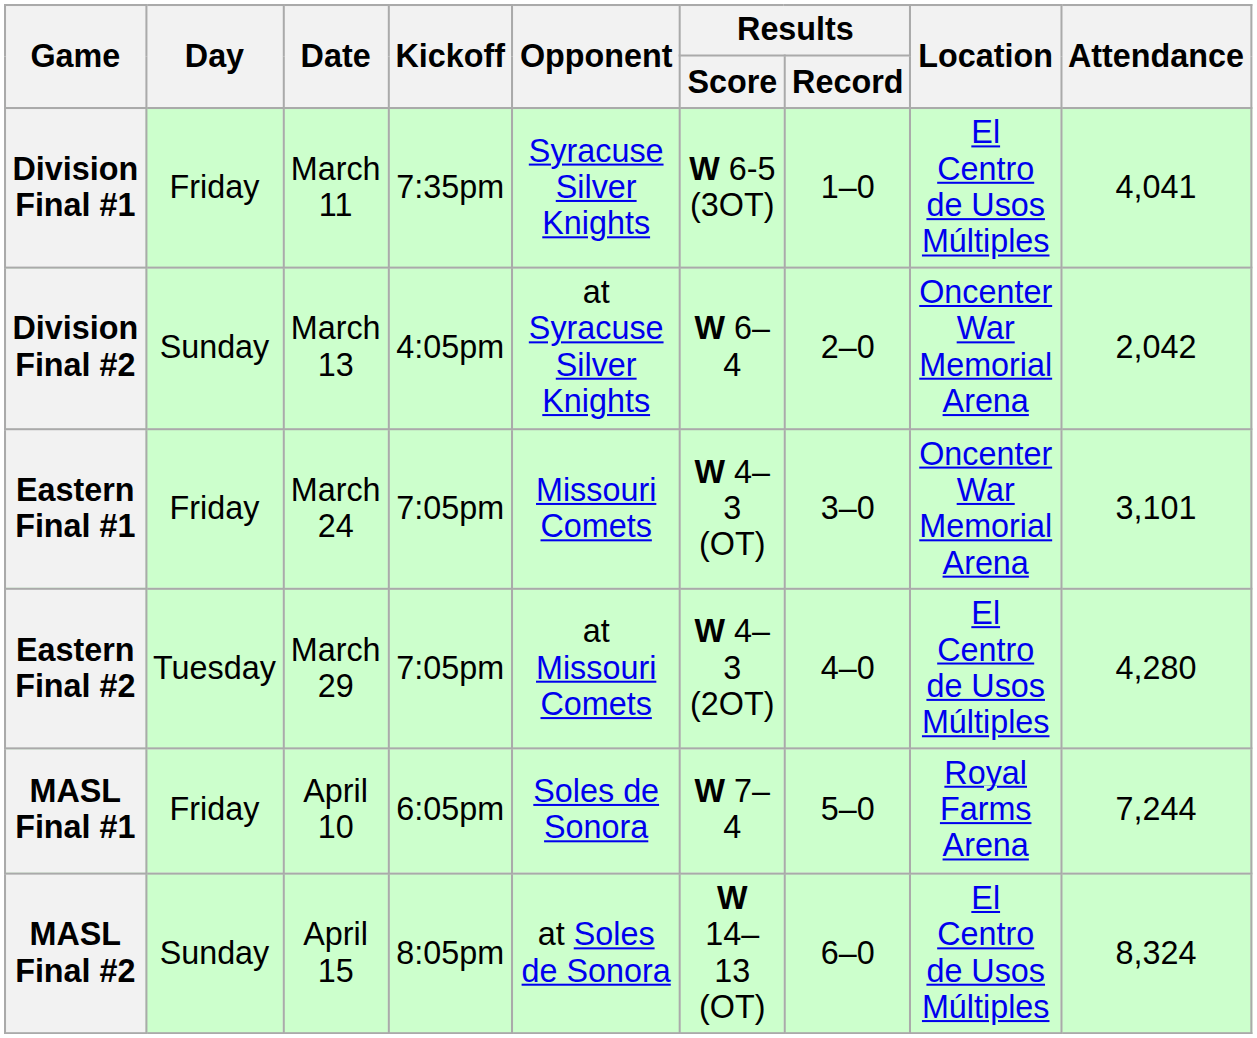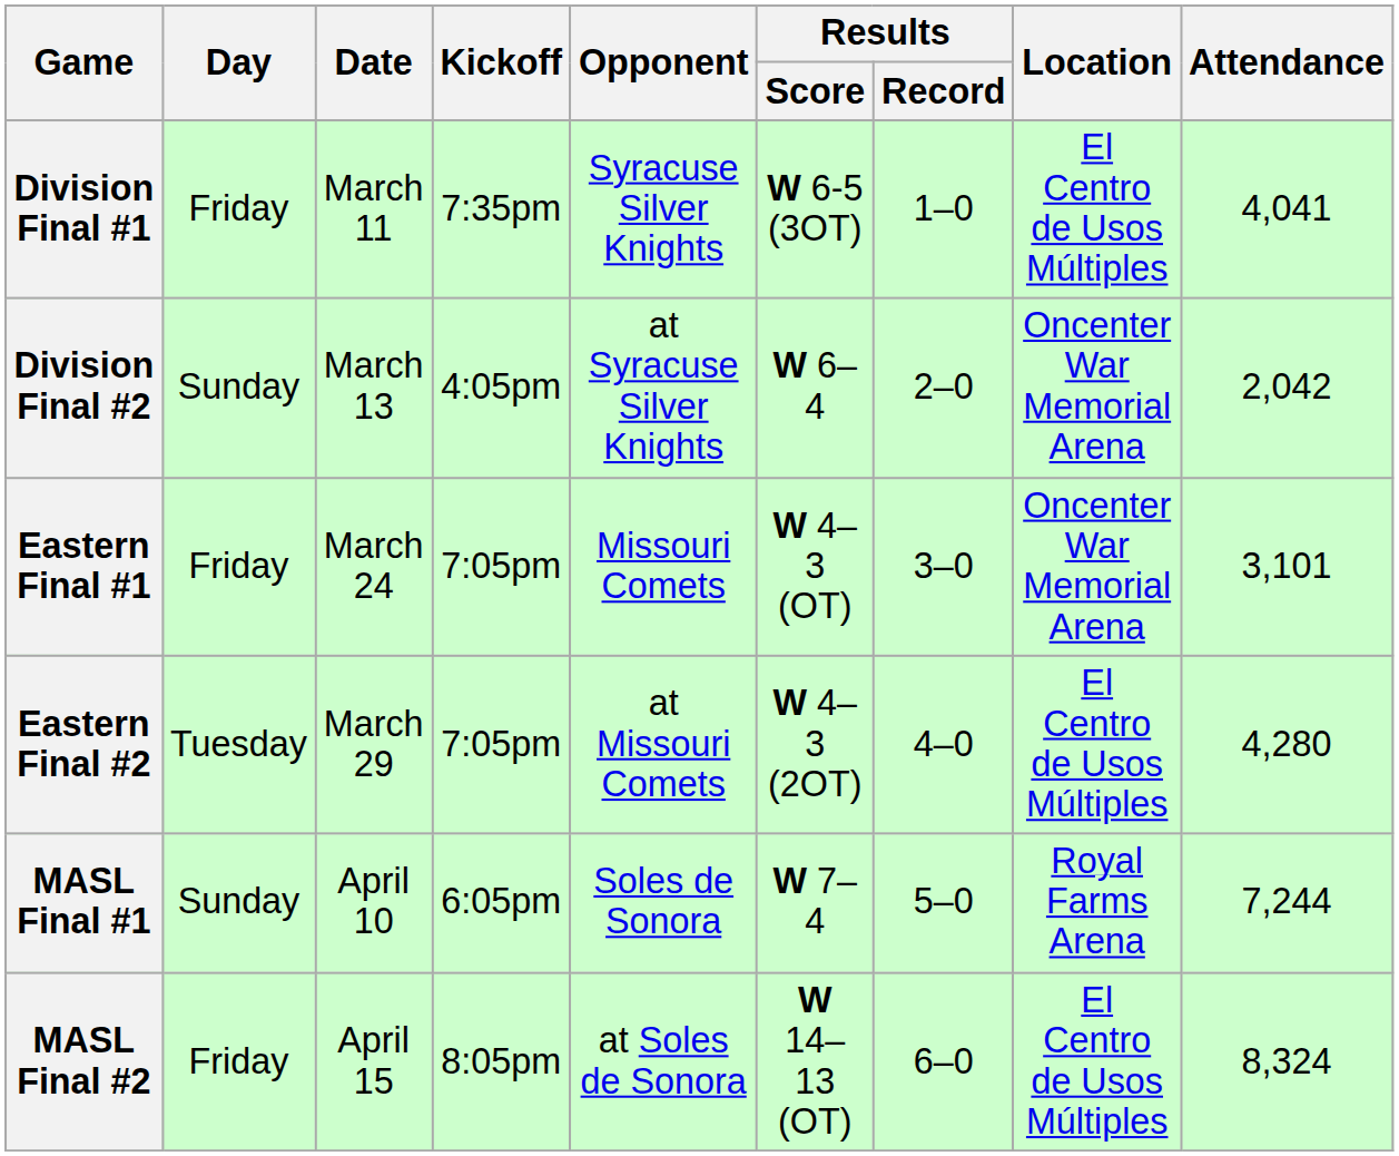 <table class="wikitable">
 <tr>
 <th rowspan="2" width="140">Game</th>
 <th rowspan="2" width="70">Day</th>
 <th rowspan="2" width="70">Date</th>
 <th rowspan="2" width="60">Kickoff</th>
 <th rowspan="2" width="170">Opponent</th>
 <th colspan="2" width="220">Results</th>
 <th rowspan="2" width="240">Location</th>
 <th rowspan="2" width="80">Attendance</th>
 </tr>
 <tr>
 <th width="160">Score</th>
 <th width="60">Record</th>
 </tr>
 <tr style="text-align:center; background:#ccffcc;">
 <th>Division Final #1</th>
 <td>Friday</td>
 <td>March 11</td>
 <td>7:35pm</td>
 <td><a href='#'>Syracuse Silver Knights</a></td>
 <td><strong>W</strong> 6-5 (3OT)</td>
 <td>1–0</td>
 <td><a href='#'>El Centro de Usos Múltiples</a></td>
 <td>4,041</td>
 </tr>
 <tr style="text-align:center; background:#ccffcc;">
 <th>Division Final #2</th>
 <td>Sunday</td>
 <td>March 13</td>
 <td>4:05pm</td>
 <td>at <a href='#'>Syracuse Silver Knights</a></td>
 <td><strong>W</strong> 6–4</td>
 <td>2–0</td>
 <td><a href='#'>Oncenter War Memorial Arena</a></td>
 <td>2,042</td>
 </tr>
 <tr style="text-align:center; background:#ccffcc;">
 <th>Eastern Final #1</th>
 <td>Friday</td>
 <td>March 24</td>
 <td>7:05pm</td>
 <td><a href='#'>Missouri Comets</a></td>
 <td><strong>W</strong> 4–3 (OT)</td>
 <td>3–0</td>
 <td><a href='#'>Oncenter War Memorial Arena</a></td>
 <td>3,101</td>
 </tr>
 <tr style="text-align:center; background:#ccffcc;">
 <th>Eastern Final #2</th>
 <td>Tuesday</td>
 <td>March 29</td>
 <td>7:05pm</td>
 <td>at <a href='#'>Missouri Comets</a></td>
 <td><strong>W</strong> 4–3 (2OT)</td>
 <td>4–0</td>
 <td><a href='#'>El Centro de Usos Múltiples</a></td>
 <td>4,280</td>
 </tr>
 <tr style="text-align:center; background:#ccffcc;">
 <th>MASL Final #1</th>
-<td>Friday</td>
+<td>Sunday</td>
 <td>April 10</td>
 <td>6:05pm</td>
 <td><a href='#'>Soles de Sonora</a></td>
 <td><strong>W</strong> 7–4</td>
 <td>5–0</td>
 <td><a href='#'>Royal Farms Arena</a></td>
 <td>7,244</td>
 </tr>
 <tr style="text-align:center; background:#ccffcc;">
 <th>MASL Final #2</th>
-<td>Sunday</td>
+<td>Friday</td>
 <td>April 15</td>
 <td>8:05pm</td>
 <td>at <a href='#'>Soles de Sonora</a></td>
 <td><strong>W</strong> 14–13 (OT)</td>
 <td>6–0</td>
 <td><a href='#'>El Centro de Usos Múltiples</a></td>
 <td>8,324</td>
 </tr>
 </table>
